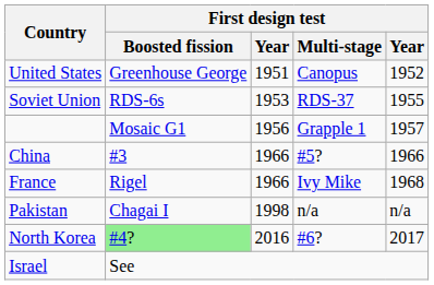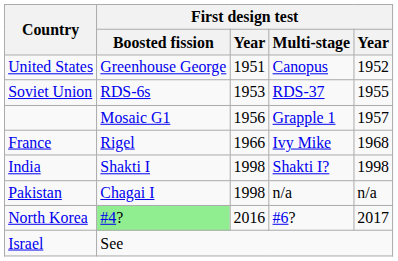 <table class="wikitable mw-collapsible">
 <tr>
 <th rowspan="2">Country</th>
 <th colspan="4">First design test</th>
 </tr>
 <tr>
 <th>Boosted fission</th>
 <th>Year</th>
 <th>Multi-stage</th>
 <th>Year</th>
 </tr>
 <tr>
 <td> <a href='#'>United States</a></td>
 <td><a href='#'>Greenhouse George</a></td>
 <td>1951</td>
 <td><a href='#'>Canopus</a></td>
 <td>1952</td>
 </tr>
 <tr>
 <td> <a href='#'>Soviet Union</a></td>
 <td><a href='#'>RDS-6s</a></td>
 <td>1953</td>
 <td><a href='#'>RDS-37</a></td>
 <td>1955</td>
 </tr>
 <tr>
 <td></td>
 <td><a href='#'>Mosaic G1</a></td>
 <td>1956</td>
 <td><a href='#'>Grapple 1</a></td>
 <td>1957</td>
 </tr>
 <tr>
-<td> <a href='#'>China</a></td>
-<td><a href='#'>#3</a></td>
-<td>1966</td>
-<td><a href='#'>#5</a>?</td>
-<td>1966</td>
-</tr>
-<tr>
 <td> <a href='#'>France</a></td>
 <td><a href='#'>Rigel</a></td>
 <td>1966</td>
 <td><a href='#'>Ivy Mike</a></td>
 <td>1968</td>
+</tr>
+<tr>
+<td> <a href='#'>India</a></td>
+<td><a href='#'>Shakti I</a></td>
+<td>1998</td>
+<td><a href='#'>Shakti I?</a></td>
+<td>1998</td>
 </tr>
 <tr>
 <td> <a href='#'>Pakistan</a></td>
 <td><a href='#'>Chagai I</a></td>
 <td>1998</td>
 <td>n/a</td>
 <td>n/a</td>
 </tr>
 <tr>
 <td> <a href='#'>North Korea</a></td>
 <td style="background: lightgreen;"><a href='#'>#4</a>?</td>
 <td>2016</td>
 <td><a href='#'>#6</a>?</td>
 <td>2017</td>
 </tr>
 <tr>
 <td> <a href='#'>Israel</a></td>
 <td colspan="4">See </td>
 </tr>
 </table>
